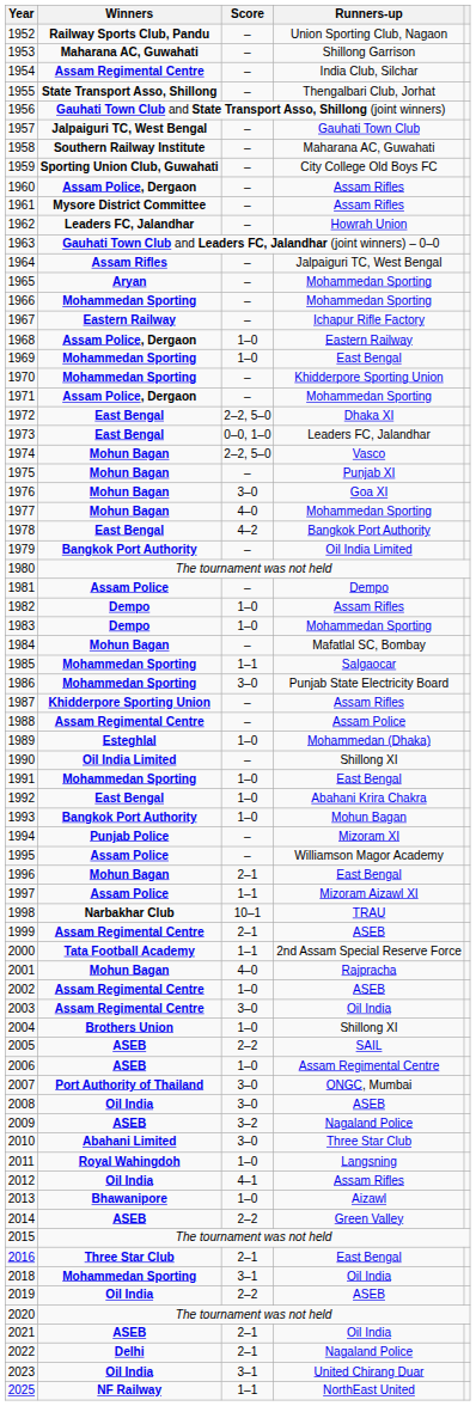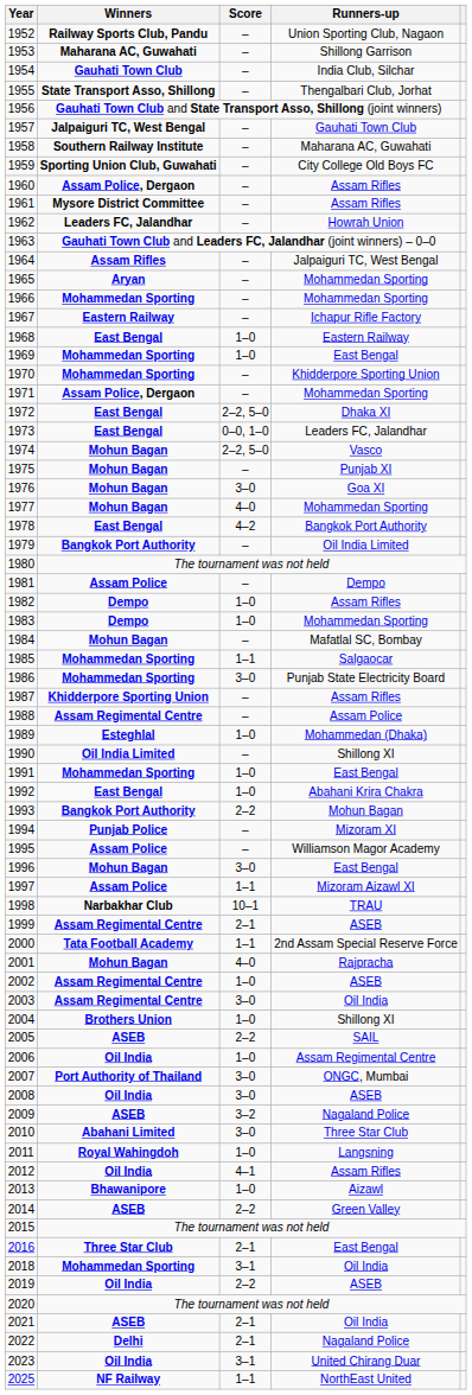 <table class="wikitable" style="text-align:center;">
 <tr>
 <th scope="col">Year</th>
 <th scope="col">Winners</th>
 <th scope="col">Score</th>
 <th scope="col">Runners-up</th>
 <th scope="col"></th>
 </tr>
 <tr>
 <td>1952</td>
 <td><strong>Railway Sports Club, Pandu</strong></td>
 <td>–</td>
 <td>Union Sporting Club, Nagaon</td>
 <td></td>
 </tr>
 <tr>
 <td>1953</td>
 <td><strong>Maharana AC, Guwahati</strong></td>
 <td>–</td>
 <td>Shillong Garrison</td>
 <td></td>
 </tr>
 <tr>
 <td>1954</td>
-<td><strong><a href='#'>Assam Regimental Centre</a></strong></td>
+<td><strong><a href='#'>Gauhati Town Club</a></strong></td>
 <td>–</td>
 <td>India Club, Silchar</td>
 <td></td>
 </tr>
 <tr>
 <td>1955</td>
 <td><strong>State Transport Asso, Shillong</strong></td>
 <td>–</td>
 <td>Thengalbari Club, Jorhat</td>
 <td></td>
 </tr>
 <tr>
 <td>1956</td>
 <td style="text-align:center;" colspan="3"><strong><a href='#'>Gauhati Town Club</a></strong> and <strong>State Transport Asso, Shillong</strong> (joint winners)</td>
 <td></td>
 </tr>
 <tr>
 <td>1957</td>
 <td><strong>Jalpaiguri TC, West Bengal</strong></td>
 <td>–</td>
 <td><a href='#'>Gauhati Town Club</a></td>
 <td></td>
 </tr>
 <tr>
 <td>1958</td>
 <td><strong>Southern Railway Institute</strong></td>
 <td>–</td>
 <td>Maharana AC, Guwahati</td>
 <td></td>
 </tr>
 <tr>
 <td>1959</td>
 <td><strong>Sporting Union Club, Guwahati</strong></td>
 <td>–</td>
 <td>City College Old Boys FC</td>
 <td></td>
 </tr>
 <tr>
 <td>1960</td>
 <td><strong><a href='#'>Assam Police</a>, Dergaon</strong></td>
 <td>–</td>
 <td><a href='#'>Assam Rifles</a></td>
 <td></td>
 </tr>
 <tr>
 <td>1961</td>
 <td><strong>Mysore District Committee</strong></td>
 <td>–</td>
 <td><a href='#'>Assam Rifles</a></td>
 <td></td>
 </tr>
 <tr>
 <td>1962</td>
 <td><strong>Leaders FC, Jalandhar</strong></td>
 <td>–</td>
 <td><a href='#'>Howrah Union</a></td>
 <td></td>
 </tr>
 <tr>
 <td>1963</td>
 <td style="text-align:center;" colspan="3"><strong><a href='#'>Gauhati Town Club</a></strong> and <strong>Leaders FC, Jalandhar</strong> (joint winners) – 0–0</td>
 <td></td>
 </tr>
 <tr>
 <td>1964</td>
 <td><strong><a href='#'>Assam Rifles</a></strong></td>
 <td>–</td>
 <td>Jalpaiguri TC, West Bengal</td>
 <td></td>
 </tr>
 <tr>
 <td>1965</td>
 <td><strong><a href='#'>Aryan</a></strong></td>
 <td>–</td>
 <td><a href='#'>Mohammedan Sporting</a></td>
 <td></td>
 </tr>
 <tr>
 <td>1966</td>
 <td><strong><a href='#'>Mohammedan Sporting</a></strong></td>
 <td>–</td>
 <td><a href='#'>Mohammedan Sporting</a></td>
 <td></td>
 </tr>
 <tr>
 <td>1967</td>
 <td><strong><a href='#'>Eastern Railway</a></strong></td>
 <td>–</td>
 <td><a href='#'>Ichapur Rifle Factory</a></td>
 <td></td>
 </tr>
 <tr>
 <td>1968</td>
-<td><strong><a href='#'>Assam Police</a>, Dergaon</strong></td>
+<td><strong><a href='#'>East Bengal</a></strong></td>
 <td>1–0</td>
 <td><a href='#'>Eastern Railway</a></td>
 <td></td>
 </tr>
 <tr>
 <td>1969</td>
 <td><strong><a href='#'>Mohammedan Sporting</a></strong></td>
 <td>1–0</td>
 <td><a href='#'>East Bengal</a></td>
 <td></td>
 </tr>
 <tr>
 <td>1970</td>
 <td><strong><a href='#'>Mohammedan Sporting</a></strong></td>
 <td>–</td>
 <td><a href='#'>Khidderpore Sporting Union</a></td>
 <td></td>
 </tr>
 <tr>
 <td>1971</td>
 <td><strong><a href='#'>Assam Police</a>, Dergaon</strong></td>
 <td>–</td>
 <td><a href='#'>Mohammedan Sporting</a></td>
 <td></td>
 </tr>
 <tr>
 <td>1972</td>
 <td><strong><a href='#'>East Bengal</a></strong></td>
 <td>2–2, 5–0</td>
 <td> <a href='#'>Dhaka XI</a></td>
 <td></td>
 </tr>
 <tr>
 <td>1973</td>
 <td><strong><a href='#'>East Bengal</a></strong></td>
 <td>0–0, 1–0</td>
 <td>Leaders FC, Jalandhar</td>
 <td></td>
 </tr>
 <tr>
 <td>1974</td>
 <td><strong><a href='#'>Mohun Bagan</a></strong></td>
 <td>2–2, 5–0</td>
 <td><a href='#'>Vasco</a></td>
 <td></td>
 </tr>
 <tr>
 <td>1975</td>
 <td><strong><a href='#'>Mohun Bagan</a></strong></td>
 <td>–</td>
 <td><a href='#'>Punjab XI</a></td>
 <td></td>
 </tr>
 <tr>
 <td>1976</td>
 <td><strong><a href='#'>Mohun Bagan</a></strong></td>
 <td>3–0</td>
 <td><a href='#'>Goa XI</a></td>
 <td></td>
 </tr>
 <tr>
 <td>1977</td>
 <td><strong><a href='#'>Mohun Bagan</a></strong></td>
 <td>4–0</td>
 <td><a href='#'>Mohammedan Sporting</a></td>
 <td></td>
 </tr>
 <tr>
 <td>1978</td>
 <td><strong><a href='#'>East Bengal</a></strong></td>
 <td>4–2</td>
 <td> <a href='#'>Bangkok Port Authority</a></td>
 <td></td>
 </tr>
 <tr>
 <td>1979</td>
 <td> <strong><a href='#'>Bangkok Port Authority</a></strong></td>
 <td>–</td>
 <td><a href='#'>Oil India Limited</a></td>
 <td></td>
 </tr>
 <tr>
 <td>1980</td>
 <td style="text-align:center;" colspan="4"><em>The tournament was not held</em></td>
 </tr>
 <tr>
 <td>1981</td>
 <td><strong><a href='#'>Assam Police</a></strong></td>
 <td>–</td>
 <td><a href='#'>Dempo</a></td>
 <td></td>
 </tr>
 <tr>
 <td>1982</td>
 <td><strong><a href='#'>Dempo</a></strong></td>
 <td>1–0</td>
 <td><a href='#'>Assam Rifles</a></td>
 <td></td>
 </tr>
 <tr>
 <td>1983</td>
 <td><strong><a href='#'>Dempo</a></strong></td>
 <td>1–0</td>
 <td><a href='#'>Mohammedan Sporting</a></td>
 <td></td>
 </tr>
 <tr>
 <td>1984</td>
 <td><strong><a href='#'>Mohun Bagan</a></strong></td>
 <td>–</td>
 <td>Mafatlal SC, Bombay</td>
 <td></td>
 </tr>
 <tr>
 <td>1985</td>
 <td><strong><a href='#'>Mohammedan Sporting</a></strong></td>
 <td>1–1 </td>
 <td><a href='#'>Salgaocar</a></td>
 <td></td>
 </tr>
 <tr>
 <td>1986</td>
 <td><strong><a href='#'>Mohammedan Sporting</a></strong></td>
 <td>3–0</td>
 <td>Punjab State Electricity Board</td>
 <td></td>
 </tr>
 <tr>
 <td>1987</td>
 <td><strong><a href='#'>Khidderpore Sporting Union</a></strong></td>
 <td>–</td>
 <td><a href='#'>Assam Rifles</a></td>
 <td></td>
 </tr>
 <tr>
 <td>1988</td>
 <td><strong><a href='#'>Assam Regimental Centre</a></strong></td>
 <td>–</td>
 <td><a href='#'>Assam Police</a></td>
 <td></td>
 </tr>
 <tr>
 <td>1989</td>
 <td> <strong><a href='#'>Esteghlal</a></strong></td>
 <td>1–0</td>
 <td> <a href='#'>Mohammedan (Dhaka)</a></td>
 <td></td>
 </tr>
 <tr>
 <td>1990</td>
 <td><strong><a href='#'>Oil India Limited</a></strong></td>
 <td>–</td>
 <td>Shillong XI</td>
 <td></td>
 </tr>
 <tr>
 <td>1991</td>
 <td><strong><a href='#'>Mohammedan Sporting</a></strong></td>
 <td>1–0</td>
 <td><a href='#'>East Bengal</a></td>
 <td></td>
 </tr>
 <tr>
 <td>1992</td>
 <td><strong><a href='#'>East Bengal</a></strong></td>
 <td>1–0</td>
 <td> <a href='#'>Abahani Krira Chakra</a></td>
 <td></td>
 </tr>
 <tr>
 <td>1993</td>
 <td> <strong><a href='#'>Bangkok Port Authority</a></strong></td>
-<td>1–0</td>
+<td>2–2 </td>
 <td><a href='#'>Mohun Bagan</a></td>
 <td></td>
 </tr>
 <tr>
 <td>1994</td>
 <td><strong><a href='#'>Punjab Police</a></strong></td>
 <td>–</td>
 <td><a href='#'>Mizoram XI</a></td>
 <td></td>
 </tr>
 <tr>
 <td>1995</td>
 <td><strong><a href='#'>Assam Police</a></strong></td>
 <td>–</td>
 <td>Williamson Magor Academy</td>
 <td></td>
 </tr>
 <tr>
 <td>1996</td>
 <td><strong><a href='#'>Mohun Bagan</a></strong></td>
-<td>2–1</td>
+<td>3–0</td>
 <td><a href='#'>East Bengal</a></td>
 <td></td>
 </tr>
 <tr>
 <td>1997</td>
 <td><strong><a href='#'>Assam Police</a></strong></td>
 <td>1–1 </td>
 <td><a href='#'>Mizoram Aizawl XI</a></td>
 <td></td>
 </tr>
 <tr>
 <td>1998</td>
 <td> <strong>Narbakhar Club</strong></td>
 <td>10–1</td>
 <td><a href='#'>TRAU</a></td>
 <td></td>
 </tr>
 <tr>
 <td>1999</td>
 <td><strong><a href='#'>Assam Regimental Centre</a></strong></td>
 <td>2–1</td>
 <td><a href='#'>ASEB</a></td>
 <td></td>
 </tr>
 <tr>
 <td>2000</td>
 <td><strong><a href='#'>Tata Football Academy</a></strong></td>
 <td>1–1 </td>
 <td>2nd Assam Special Reserve Force</td>
 <td></td>
 </tr>
 <tr>
 <td>2001</td>
 <td><strong><a href='#'>Mohun Bagan</a></strong></td>
 <td>4–0</td>
 <td> <a href='#'>Rajpracha</a></td>
 <td></td>
 </tr>
 <tr>
 <td>2002</td>
 <td><strong><a href='#'>Assam Regimental Centre</a></strong></td>
 <td>1–0</td>
 <td><a href='#'>ASEB</a></td>
 <td></td>
 </tr>
 <tr>
 <td>2003</td>
 <td><strong><a href='#'>Assam Regimental Centre</a></strong></td>
 <td>3–0</td>
 <td><a href='#'>Oil India</a></td>
 <td></td>
 </tr>
 <tr>
 <td>2004</td>
 <td> <strong><a href='#'>Brothers Union</a></strong></td>
 <td>1–0 </td>
 <td>Shillong XI</td>
 <td></td>
 </tr>
 <tr>
 <td>2005</td>
 <td><strong><a href='#'>ASEB</a></strong></td>
 <td>2–2 </td>
 <td><a href='#'>SAIL</a></td>
 <td></td>
 </tr>
 <tr>
 <td>2006</td>
-<td><strong><a href='#'>ASEB</a></strong></td>
+<td><strong><a href='#'>Oil India</a></strong></td>
 <td>1–0</td>
 <td><a href='#'>Assam Regimental Centre</a></td>
 <td></td>
 </tr>
 <tr>
 <td>2007</td>
 <td> <strong><a href='#'>Port Authority of Thailand</a></strong></td>
 <td>3–0</td>
 <td><a href='#'>ONGC</a>, Mumbai</td>
 <td></td>
 </tr>
 <tr>
 <td>2008</td>
 <td><strong><a href='#'>Oil India</a></strong></td>
 <td>3–0 </td>
 <td><a href='#'>ASEB</a></td>
 <td></td>
 </tr>
 <tr>
 <td>2009</td>
 <td><strong><a href='#'>ASEB</a></strong></td>
 <td>3–2</td>
 <td><a href='#'>Nagaland Police</a></td>
 <td></td>
 </tr>
 <tr>
 <td>2010</td>
 <td> <strong><a href='#'>Abahani Limited</a></strong></td>
 <td>3–0</td>
 <td> <a href='#'>Three Star Club</a></td>
 <td></td>
 </tr>
 <tr>
 <td>2011</td>
 <td><strong><a href='#'>Royal Wahingdoh</a></strong></td>
 <td>1–0</td>
 <td><a href='#'>Langsning</a></td>
 <td></td>
 </tr>
 <tr>
 <td>2012</td>
 <td><strong><a href='#'>Oil India</a></strong></td>
 <td>4–1</td>
 <td><a href='#'>Assam Rifles</a></td>
 <td></td>
 </tr>
 <tr>
 <td>2013</td>
 <td><strong><a href='#'>Bhawanipore</a></strong></td>
 <td>1–0</td>
 <td><a href='#'>Aizawl</a></td>
 <td></td>
 </tr>
 <tr>
 <td>2014</td>
 <td><strong><a href='#'>ASEB</a></strong></td>
 <td>2–2 </td>
 <td><a href='#'>Green Valley</a></td>
 <td></td>
 </tr>
 <tr>
 <td>2015</td>
 <td style="text-align:center;" colspan="4"><em>The tournament was not held</em></td>
 </tr>
 <tr>
 <td><a href='#'>2016</a></td>
 <td> <strong><a href='#'>Three Star Club</a></strong></td>
 <td>2–1</td>
 <td><a href='#'>East Bengal</a></td>
 <td></td>
 </tr>
 <tr>
 <td>2018</td>
 <td><strong><a href='#'>Mohammedan Sporting</a></strong></td>
 <td>3–1</td>
 <td><a href='#'>Oil India</a></td>
 <td></td>
 </tr>
 <tr>
 <td>2019</td>
 <td><strong><a href='#'>Oil India</a></strong></td>
 <td>2–2 </td>
 <td><a href='#'>ASEB</a></td>
 <td></td>
 </tr>
 <tr>
 <td>2020</td>
 <td style="text-align:center;" colspan="4"><em>The tournament was not held</em></td>
 </tr>
 <tr>
 <td>2021</td>
 <td><strong><a href='#'>ASEB</a></strong></td>
 <td>2–1</td>
 <td><a href='#'>Oil India</a></td>
 <td></td>
 </tr>
 <tr>
 <td>2022</td>
 <td><strong><a href='#'>Delhi</a></strong></td>
 <td>2–1</td>
 <td><a href='#'>Nagaland Police</a></td>
 <td></td>
 </tr>
 <tr>
 <td>2023</td>
 <td><strong><a href='#'>Oil India</a></strong></td>
 <td>3–1</td>
 <td><a href='#'>United Chirang Duar</a></td>
 <td></td>
 </tr>
 <tr>
 <td><a href='#'>2025</a></td>
 <td><strong><a href='#'>NF Railway</a></strong></td>
 <td>1–1 </td>
 <td><a href='#'>NorthEast United</a></td>
 <td></td>
 </tr>
 </table>
